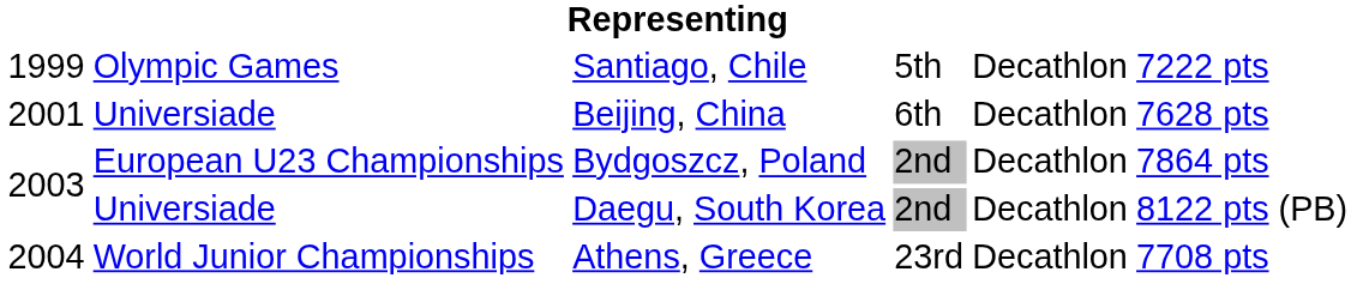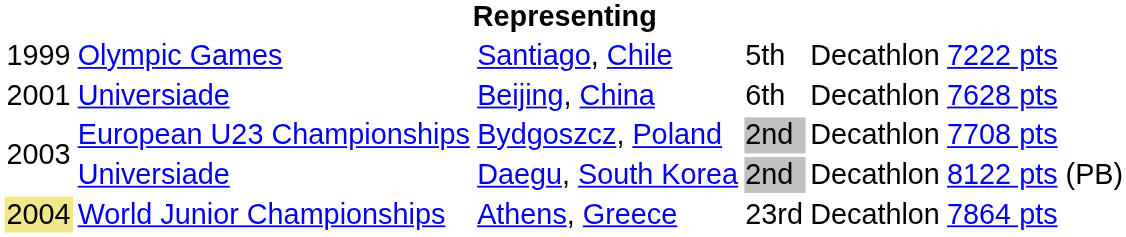 <table>
 <tr>
 <th colspan="6">Representing </th>
 </tr>
 <tr>
 <td>1999</td>
 <td><a href='#'>Olympic Games</a></td>
 <td><a href='#'>Santiago</a>, <a href='#'>Chile</a></td>
 <td>5th</td>
 <td>Decathlon</td>
 <td><a href='#'>7222 pts</a></td>
 </tr>
 <tr>
 <td>2001</td>
 <td><a href='#'>Universiade</a></td>
 <td><a href='#'>Beijing</a>, <a href='#'>China</a></td>
 <td>6th</td>
 <td>Decathlon</td>
 <td><a href='#'>7628 pts</a></td>
 </tr>
 <tr>
 <td rowspan=2>2003</td>
 <td><a href='#'>European U23 Championships</a></td>
 <td><a href='#'>Bydgoszcz</a>, <a href='#'>Poland</a></td>
 <td bgcolor="silver">2nd</td>
 <td>Decathlon</td>
-<td><a href='#'>7864 pts</a></td>
+<td><a href='#'>7708 pts</a></td>
 </tr>
 <tr>
 <td><a href='#'>Universiade</a></td>
 <td><a href='#'>Daegu</a>, <a href='#'>South Korea</a></td>
 <td bgcolor="silver">2nd</td>
 <td>Decathlon</td>
 <td><a href='#'>8122 pts</a> (PB)</td>
 </tr>
 <tr>
-<td>2004</td>
+<td style="background: khaki;">2004</td>
 <td><a href='#'>World Junior Championships</a></td>
 <td><a href='#'>Athens</a>, <a href='#'>Greece</a></td>
 <td>23rd</td>
 <td>Decathlon</td>
-<td><a href='#'>7708 pts</a></td>
+<td><a href='#'>7864 pts</a></td>
 </tr>
 </table>
